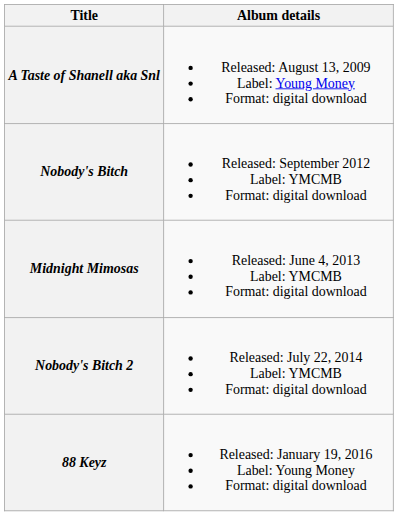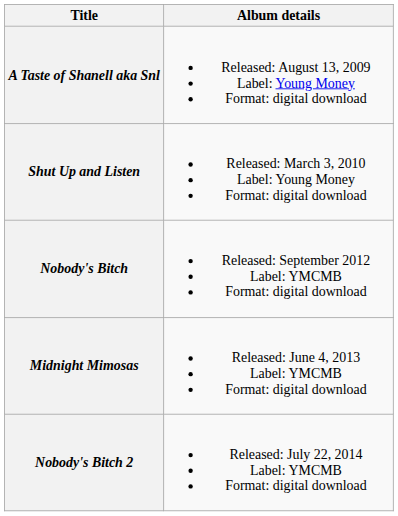 <table class="wikitable plainrowheaders" style="text-align:center;">
 <tr>
 <th scope="col" style="width:11em;">Title</th>
 <th scope="col" style="width:16em;">Album details</th>
 </tr>
 <tr>
 <th scope="row"><em>A Taste of Shanell aka Snl</em></th>
 <td><br><ul><li>Released: August 13, 2009</li><li>Label: <a href='#'>Young Money</a></li><li>Format: digital download</li></ul></td>
+</tr>
+<tr>
+<th scope="row"><em>Shut Up and Listen</em></th>
+<td><br><ul><li>Released: March 3, 2010</li><li>Label: Young Money</li><li>Format: digital download</li></ul></td>
 </tr>
 <tr>
 <th scope="row"><em>Nobody's Bitch</em></th>
 <td><br><ul><li>Released: September 2012</li><li>Label: YMCMB</li><li>Format: digital download</li></ul></td>
 </tr>
 <tr>
 <th scope="row"><em>Midnight Mimosas</em></th>
 <td><br><ul><li>Released: June 4, 2013</li><li>Label: YMCMB</li><li>Format: digital download</li></ul></td>
 </tr>
 <tr>
 <th scope="row"><em>Nobody's Bitch 2</em></th>
 <td><br><ul><li>Released: July 22, 2014</li><li>Label: YMCMB</li><li>Format: digital download</li></ul></td>
 </tr>
-<tr>
-<th scope="row"><em>88 Keyz</em></th>
-<td><br><ul><li>Released: January 19, 2016</li><li>Label: Young Money</li><li>Format: digital download</li></ul></td>
-</tr>
 </table>
